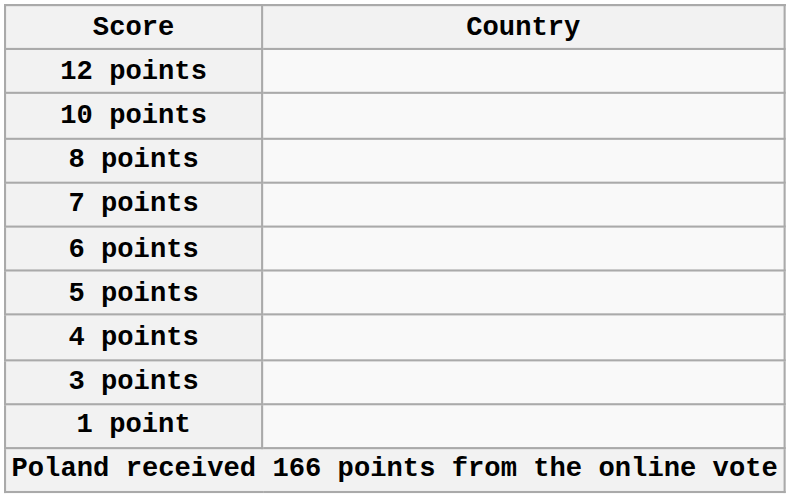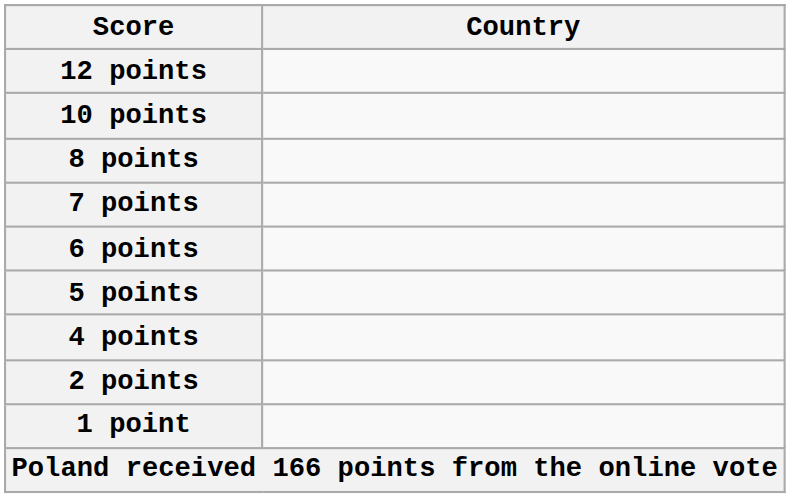 <table class="wikitable">
 <tr>
 </tr>
 <tr>
 <th scope="col" width="33%">Score</th>
 <th scope="col">Country</th>
 </tr>
 <tr>
 <th scope="row">12 points</th>
 <td></td>
 </tr>
 <tr>
 <th scope="row">10 points</th>
 <td></td>
 </tr>
 <tr>
 <th scope="row">8 points</th>
 <td></td>
 </tr>
 <tr>
 <th scope="row">7 points</th>
 <td></td>
 </tr>
 <tr>
 <th scope="row">6 points</th>
 <td></td>
 </tr>
 <tr>
 <th scope="row">5 points</th>
 <td></td>
 </tr>
 <tr>
 <th scope="row">4 points</th>
 <td></td>
 </tr>
 <tr>
-<th scope="row">3 points</th>
+<th scope="row">2 points</th>
 <td></td>
 </tr>
 <tr>
 <th scope="row">1 point</th>
 <td></td>
 </tr>
 <tr>
 <th colspan="2">Poland received 166 points from the online vote</th>
 </tr>
 </table>
